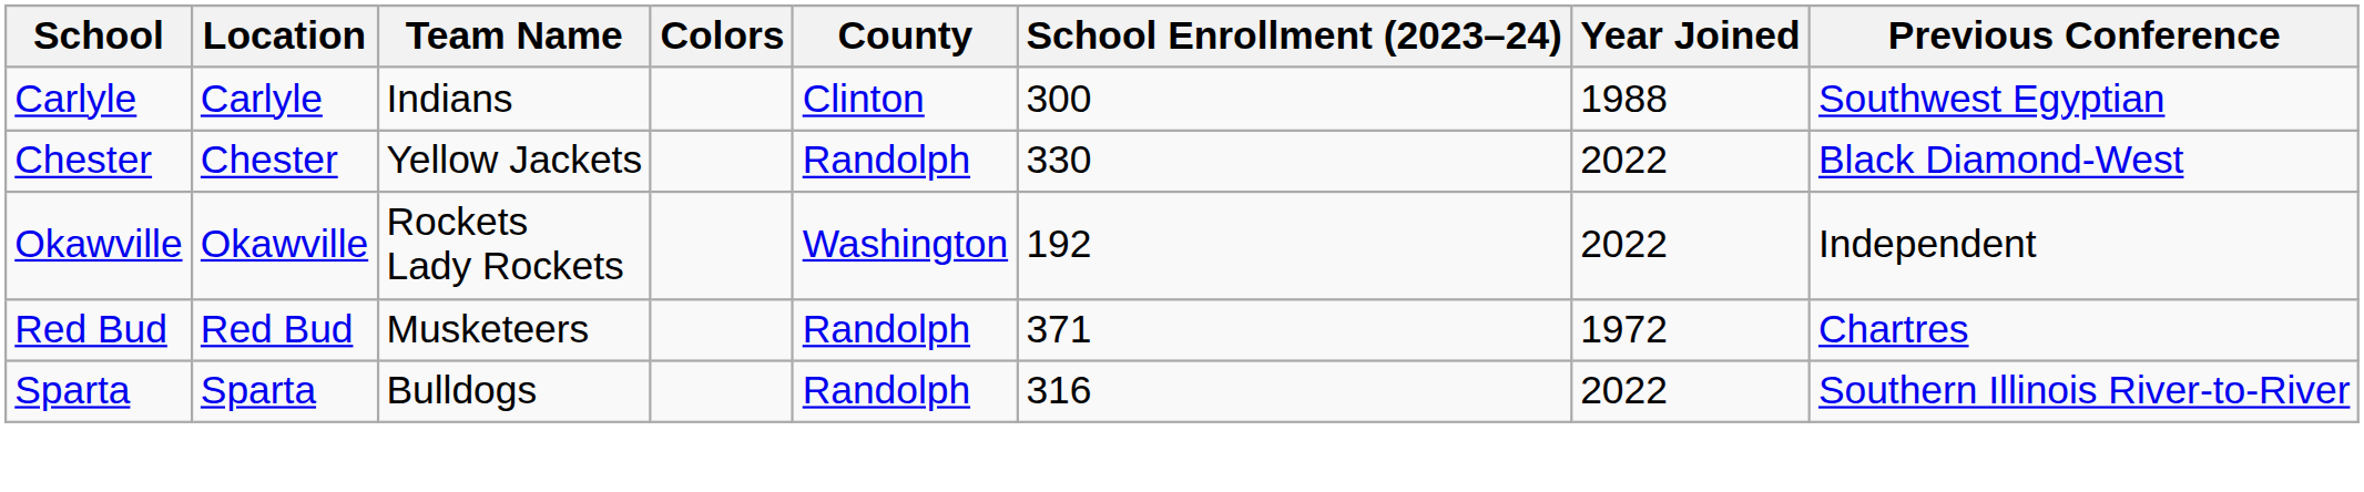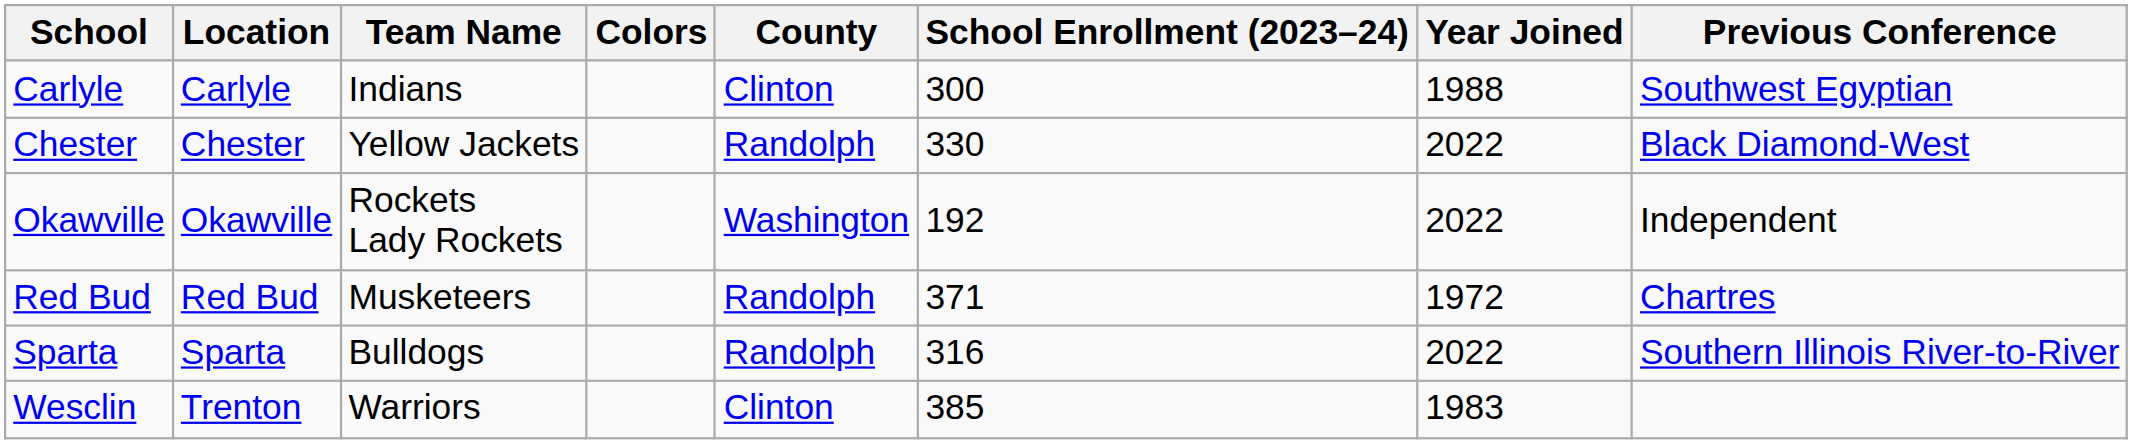 <table class="wikitable" border="1">
 <tr>
 <th>School</th>
 <th>Location</th>
 <th>Team Name</th>
 <th>Colors</th>
 <th>County</th>
 <th>School Enrollment (2023–24)</th>
 <th>Year Joined</th>
 <th>Previous Conference</th>
 </tr>
 <tr>
 <td><a href='#'>Carlyle</a></td>
 <td><a href='#'>Carlyle</a></td>
 <td>Indians</td>
 <td> </td>
 <td><a href='#'>Clinton</a></td>
 <td>300</td>
 <td>1988</td>
 <td><a href='#'>Southwest Egyptian</a></td>
 </tr>
 <tr>
 <td><a href='#'>Chester</a></td>
 <td><a href='#'>Chester</a></td>
 <td>Yellow Jackets</td>
 <td> </td>
 <td><a href='#'>Randolph</a></td>
 <td>330</td>
 <td>2022</td>
 <td><a href='#'>Black Diamond-West</a></td>
 </tr>
 <tr>
 <td><a href='#'>Okawville</a></td>
 <td><a href='#'>Okawville</a></td>
 <td>Rockets<br>Lady Rockets</td>
 <td> </td>
 <td><a href='#'>Washington</a></td>
 <td>192</td>
 <td>2022</td>
 <td>Independent</td>
 </tr>
 <tr>
 <td><a href='#'>Red Bud</a></td>
 <td><a href='#'>Red Bud</a></td>
 <td>Musketeers</td>
 <td> </td>
 <td><a href='#'>Randolph</a></td>
 <td>371</td>
 <td>1972</td>
 <td><a href='#'>Chartres</a></td>
 </tr>
 <tr>
 <td><a href='#'>Sparta</a></td>
 <td><a href='#'>Sparta</a></td>
 <td>Bulldogs</td>
 <td> </td>
 <td><a href='#'>Randolph</a></td>
 <td>316</td>
 <td>2022</td>
 <td><a href='#'>Southern Illinois River-to-River</a></td>
 </tr>
+<tr>
+<td><a href='#'>Wesclin</a></td>
+<td><a href='#'>Trenton</a></td>
+<td>Warriors</td>
+<td> </td>
+<td><a href='#'>Clinton</a></td>
+<td>385</td>
+<td>1983</td>
+<td></td>
+</tr>
 </table>
